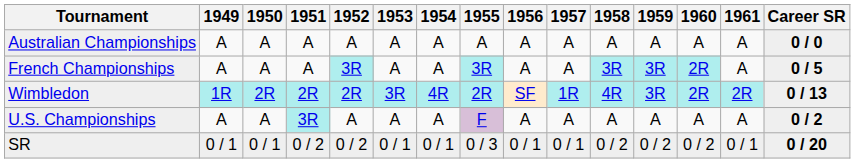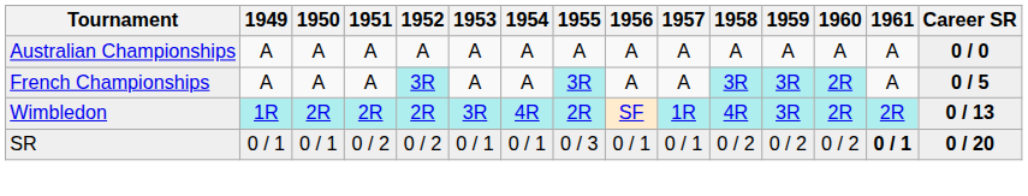 <table class="wikitable">
 <tr>
 <th>Tournament</th>
 <th>1949</th>
 <th>1950</th>
 <th>1951</th>
 <th>1952</th>
 <th>1953</th>
 <th>1954</th>
 <th>1955</th>
 <th>1956</th>
 <th>1957</th>
 <th>1958</th>
 <th>1959</th>
 <th>1960</th>
 <th>1961</th>
 <th>Career SR</th>
 </tr>
 <tr>
 <td style="background:#EFEFEF;"><a href='#'>Australian Championships</a></td>
 <td align="center">A</td>
 <td align="center">A</td>
 <td align="center">A</td>
 <td align="center">A</td>
 <td align="center">A</td>
 <td align="center">A</td>
 <td align="center">A</td>
 <td align="center">A</td>
 <td align="center">A</td>
 <td align="center">A</td>
 <td align="center">A</td>
 <td align="center">A</td>
 <td align="center">A</td>
 <td align="center" style="background:#EFEFEF;"><strong>0 / 0</strong></td>
 </tr>
 <tr>
 <td style="background:#EFEFEF;"><a href='#'>French Championships</a></td>
 <td align="center">A</td>
 <td align="center">A</td>
 <td align="center">A</td>
 <td align="center" style="background:#afeeee;"><a href='#'>3R</a></td>
 <td align="center">A</td>
 <td align="center">A</td>
 <td align="center" style="background:#afeeee;"><a href='#'>3R</a></td>
 <td align="center">A</td>
 <td align="center">A</td>
 <td align="center" style="background:#afeeee;"><a href='#'>3R</a></td>
 <td align="center" style="background:#afeeee;"><a href='#'>3R</a></td>
 <td align="center" style="background:#afeeee;"><a href='#'>2R</a></td>
 <td align="center">A</td>
 <td align="center" style="background:#EFEFEF;"><strong>0 / 5</strong></td>
 </tr>
 <tr>
 <td style="background:#EFEFEF;"><a href='#'>Wimbledon</a></td>
 <td align="center" style="background:#afeeee;"><a href='#'>1R</a></td>
 <td align="center" style="background:#afeeee;"><a href='#'>2R</a></td>
 <td align="center" style="background:#afeeee;"><a href='#'>2R</a></td>
 <td align="center" style="background:#afeeee;"><a href='#'>2R</a></td>
 <td align="center" style="background:#afeeee;"><a href='#'>3R</a></td>
 <td align="center" style="background:#afeeee;"><a href='#'>4R</a></td>
 <td align="center" style="background:#afeeee;"><a href='#'>2R</a></td>
 <td align="center" style="background:#ffebcd;"><a href='#'>SF</a></td>
 <td align="center" style="background:#afeeee;"><a href='#'>1R</a></td>
 <td align="center" style="background:#afeeee;"><a href='#'>4R</a></td>
 <td align="center" style="background:#afeeee;"><a href='#'>3R</a></td>
 <td align="center" style="background:#afeeee;"><a href='#'>2R</a></td>
 <td align="center" style="background:#afeeee;"><a href='#'>2R</a></td>
 <td align="center" style="background:#EFEFEF;"><strong>0 / 13</strong></td>
 </tr>
 <tr>
-<td style="background:#EFEFEF;"><a href='#'>U.S. Championships</a></td>
-<td align="center">A</td>
-<td align="center">A</td>
-<td align="center" style="background:#afeeee;"><a href='#'>3R</a></td>
-<td align="center">A</td>
-<td align="center">A</td>
-<td align="center">A</td>
-<td align="center" style="background:#D8BFD8;"><a href='#'>F</a></td>
-<td align="center">A</td>
-<td align="center">A</td>
-<td align="center">A</td>
-<td align="center">A</td>
-<td align="center">A</td>
-<td align="center">A</td>
-<td align="center" style="background:#EFEFEF;"><strong>0 / 2</strong></td>
-</tr>
-<tr>
 <td style="background:#EFEFEF;">SR</td>
 <td align="center" style="background:#EFEFEF;">0 / 1</td>
 <td align="center" style="background:#EFEFEF;">0 / 1</td>
 <td align="center" style="background:#EFEFEF;">0 / 2</td>
 <td align="center" style="background:#EFEFEF;">0 / 2</td>
 <td align="center" style="background:#EFEFEF;">0 / 1</td>
 <td align="center" style="background:#EFEFEF;">0 / 1</td>
 <td align="center" style="background:#EFEFEF;">0 / 3</td>
 <td align="center" style="background:#EFEFEF;">0 / 1</td>
 <td align="center" style="background:#EFEFEF;">0 / 1</td>
 <td align="center" style="background:#EFEFEF;">0 / 2</td>
 <td align="center" style="background:#EFEFEF;">0 / 2</td>
 <td align="center" style="background:#EFEFEF;">0 / 2</td>
-<td align="center" style="background:#EFEFEF;">0 / 1</td>
+<td align="center" style="background:#EFEFEF;"><strong>0 / 1</strong></td>
 <td align="center" style="background:#EFEFEF;"><strong>0 / 20</strong></td>
 </tr>
 </table>
